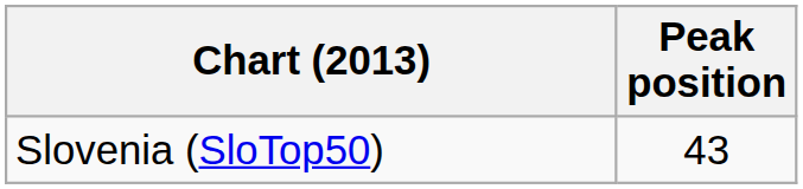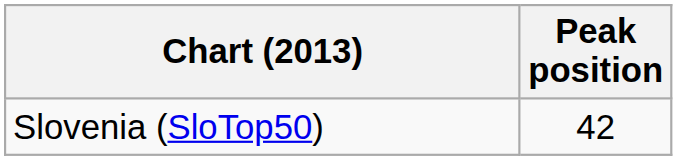 <table class="wikitable">
 <tr>
 <th scope="col" width=230>Chart (2013)</th>
 <th scope="col">Peak<br>position</th>
 </tr>
 <tr>
 <td ! scope="row">Slovenia (<a href='#'>SloTop50</a>)</td>
-<td align=center>43</td>
+<td align=center>42</td>
 </tr>
 </table>
